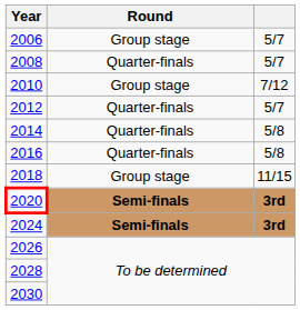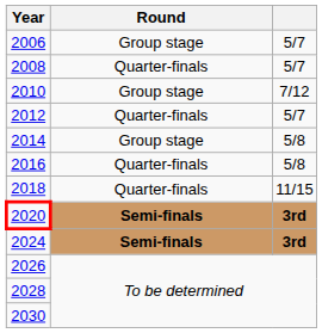 <table class="wikitable" style="text-align: center; font-size:90%">
 <tr>
 <th>Year</th>
 <th style="width:200px">Round</th>
 <th></th>
 </tr>
 <tr>
 <td><a href='#'>2006</a></td>
 <td>Group stage</td>
 <td>5/7</td>
 </tr>
 <tr>
 <td><a href='#'>2008</a></td>
 <td>Quarter-finals</td>
 <td>5/7</td>
 </tr>
 <tr>
 <td><a href='#'>2010</a></td>
 <td>Group stage</td>
 <td>7/12</td>
 </tr>
 <tr>
 <td><a href='#'>2012</a></td>
 <td>Quarter-finals</td>
 <td>5/7</td>
 </tr>
 <tr>
 <td><a href='#'>2014</a></td>
-<td>Quarter-finals</td>
+<td>Group stage</td>
 <td>5/8</td>
 </tr>
 <tr>
 <td><a href='#'>2016</a></td>
 <td>Quarter-finals</td>
 <td>5/8</td>
 </tr>
 <tr>
 <td><a href='#'>2018</a></td>
-<td>Group stage</td>
+<td>Quarter-finals</td>
 <td>11/15</td>
 </tr>
 <tr>
 <td style="border: 3px solid red"><a href='#'>2020</a></td>
 <td bgcolor="cc9966"><strong>Semi-finals</strong></td>
 <td bgcolor="cc9966"><strong>3rd</strong></td>
 </tr>
 <tr>
 <td><a href='#'>2024</a></td>
 <td bgcolor="cc9966"><strong>Semi-finals</strong></td>
 <td bgcolor="cc9966"><strong>3rd</strong></td>
 </tr>
 <tr>
 <td><a href='#'>2026</a></td>
 <td colspan="2" rowspan="3"><em>To be determined</em></td>
 </tr>
 <tr>
 <td><a href='#'>2028</a></td>
 </tr>
 <tr>
 <td><a href='#'>2030</a></td>
 </tr>
 </table>
